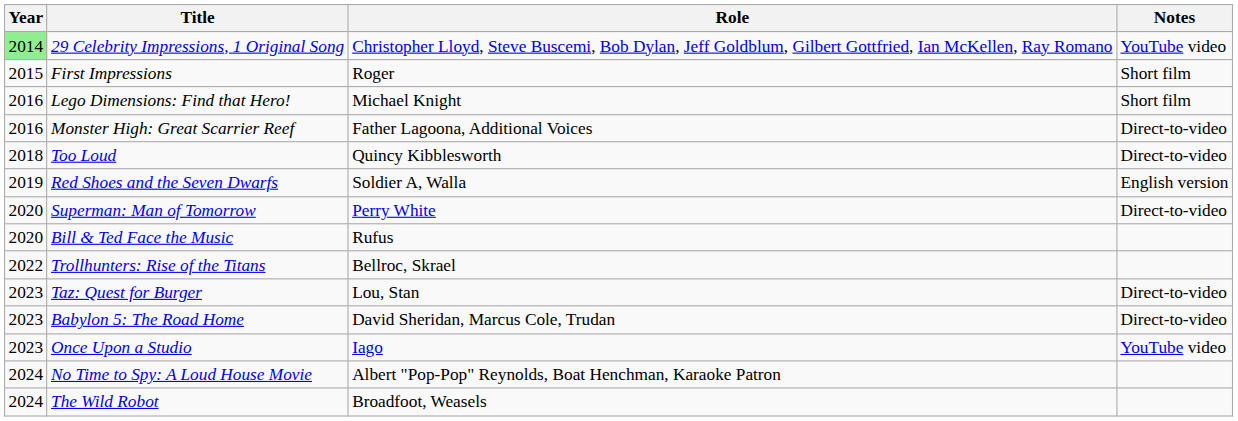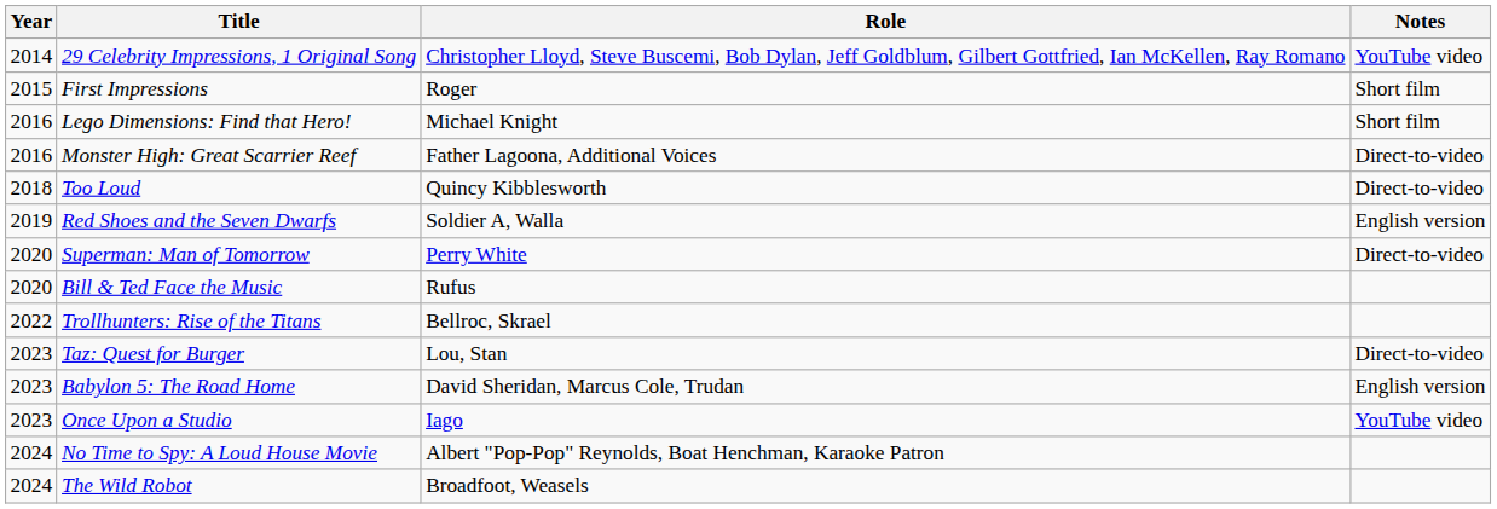 <table class="wikitable sortable">
 <tr>
 <th>Year</th>
 <th>Title</th>
 <th>Role</th>
 <th>Notes</th>
 </tr>
 <tr>
-<td style="background: lightgreen;">2014</td>
+<td>2014</td>
 <td><em><a href='#'>29 Celebrity Impressions, 1 Original Song</a></em></td>
 <td><a href='#'>Christopher Lloyd</a>, <a href='#'>Steve Buscemi</a>, <a href='#'>Bob Dylan</a>, <a href='#'>Jeff Goldblum</a>, <a href='#'>Gilbert Gottfried</a>, <a href='#'>Ian McKellen</a>, <a href='#'>Ray Romano</a></td>
 <td><a href='#'>YouTube</a> video</td>
 </tr>
 <tr>
 <td>2015</td>
 <td><em>First Impressions</em></td>
 <td>Roger</td>
 <td>Short film</td>
 </tr>
 <tr>
 <td>2016</td>
 <td><em>Lego Dimensions: Find that Hero!</em></td>
 <td>Michael Knight</td>
 <td>Short film</td>
 </tr>
 <tr>
 <td>2016</td>
 <td><em>Monster High: Great Scarrier Reef</em></td>
 <td>Father Lagoona, Additional Voices</td>
 <td>Direct-to-video</td>
 </tr>
 <tr>
 <td>2018</td>
 <td><em><a href='#'>Too Loud</a></em></td>
 <td>Quincy Kibblesworth</td>
 <td>Direct-to-video</td>
 </tr>
 <tr>
 <td>2019</td>
 <td><em><a href='#'>Red Shoes and the Seven Dwarfs</a></em></td>
 <td>Soldier A, Walla</td>
 <td>English version</td>
 </tr>
 <tr>
 <td>2020</td>
 <td><em><a href='#'>Superman: Man of Tomorrow</a></em></td>
 <td><a href='#'>Perry White</a></td>
 <td>Direct-to-video</td>
 </tr>
 <tr>
 <td>2020</td>
 <td><em><a href='#'>Bill & Ted Face the Music</a></em></td>
 <td>Rufus</td>
 <td></td>
 </tr>
 <tr>
 <td>2022</td>
 <td><em><a href='#'>Trollhunters: Rise of the Titans</a></em></td>
 <td>Bellroc, Skrael</td>
 <td></td>
 </tr>
 <tr>
 <td>2023</td>
 <td><em><a href='#'>Taz: Quest for Burger</a></em></td>
 <td>Lou, Stan</td>
 <td>Direct-to-video</td>
 </tr>
 <tr>
 <td>2023</td>
 <td><em><a href='#'>Babylon 5: The Road Home</a></em></td>
 <td>David Sheridan, Marcus Cole, Trudan</td>
-<td>Direct-to-video</td>
+<td>English version</td>
 </tr>
 <tr>
 <td>2023</td>
 <td><em><a href='#'>Once Upon a Studio</a></em></td>
 <td><a href='#'>Iago</a></td>
 <td><a href='#'>YouTube</a> video</td>
 </tr>
 <tr>
 <td>2024</td>
 <td><em><a href='#'>No Time to Spy: A Loud House Movie</a></em></td>
 <td>Albert "Pop-Pop" Reynolds, Boat Henchman, Karaoke Patron</td>
 <td></td>
 </tr>
 <tr>
 <td>2024</td>
 <td><em><a href='#'>The Wild Robot</a></em></td>
 <td>Broadfoot, Weasels</td>
 <td></td>
 </tr>
 </table>
